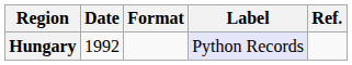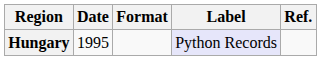 <table class="wikitable plainrowheaders">
 <tr>
 <th scope="col">Region</th>
 <th scope="col">Date</th>
 <th scope="col">Format</th>
 <th scope="col">Label</th>
 <th scope="col">Ref.</th>
 </tr>
 <tr>
 <th scope="row">Hungary</th>
-<td>1992</td>
+<td>1995</td>
 <td></td>
 <td style="background: lavender;">Python Records</td>
 <td></td>
 </tr>
 <tr>
 </tr>
 </table>
